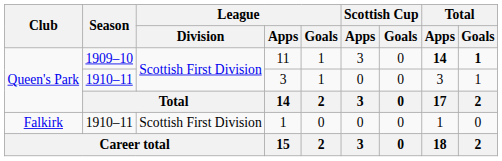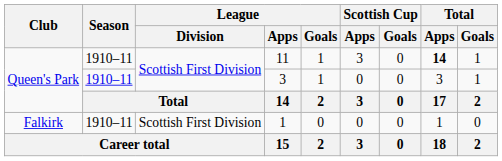 <table class="wikitable" style="text-align: center;">
 <tr>
 <th rowspan="2">Club</th>
 <th rowspan="2">Season</th>
 <th colspan="3">League</th>
 <th colspan="2">Scottish Cup</th>
 <th colspan="2">Total</th>
 </tr>
 <tr>
 <th>Division</th>
 <th>Apps</th>
 <th>Goals</th>
 <th>Apps</th>
 <th>Goals</th>
 <th>Apps</th>
 <th>Goals</th>
 </tr>
 <tr>
 <td rowspan="3"><a href='#'>Queen's Park</a></td>
-<td><a href='#'>1909–10</a></td>
+<td>1910–11</td>
 <td rowspan="2"><a href='#'>Scottish First Division</a></td>
 <td>11</td>
 <td>1</td>
 <td>3</td>
 <td>0</td>
 <td><strong>14</strong></td>
-<td><strong>1</strong></td>
+<td>1</td>
 </tr>
 <tr>
 <td><a href='#'>1910–11</a></td>
 <td>3</td>
 <td>1</td>
 <td>0</td>
 <td>0</td>
 <td>3</td>
 <td>1</td>
 </tr>
 <tr>
 <th colspan="2">Total</th>
 <th>14</th>
 <th>2</th>
 <th>3</th>
 <th>0</th>
 <th>17</th>
 <th>2</th>
 </tr>
 <tr>
 <td><a href='#'>Falkirk</a></td>
 <td>1910–11</td>
 <td>Scottish First Division</td>
 <td>1</td>
 <td>0</td>
 <td>0</td>
 <td>0</td>
 <td>1</td>
 <td>0</td>
 </tr>
 <tr>
 <th colspan="3">Career total</th>
 <th>15</th>
 <th>2</th>
 <th>3</th>
 <th>0</th>
 <th>18</th>
 <th>2</th>
 </tr>
 </table>
